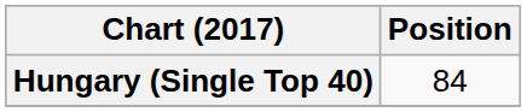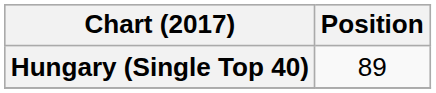 <table class="wikitable plainrowheaders" style="text-align:center;">
 <tr>
 <th>Chart (2017)</th>
 <th>Position</th>
 </tr>
 <tr>
 <th scope="row">Hungary (Single Top 40)</th>
-<td align=center>84</td>
+<td align=center>89</td>
 </tr>
 <tr>
 </tr>
 </table>
